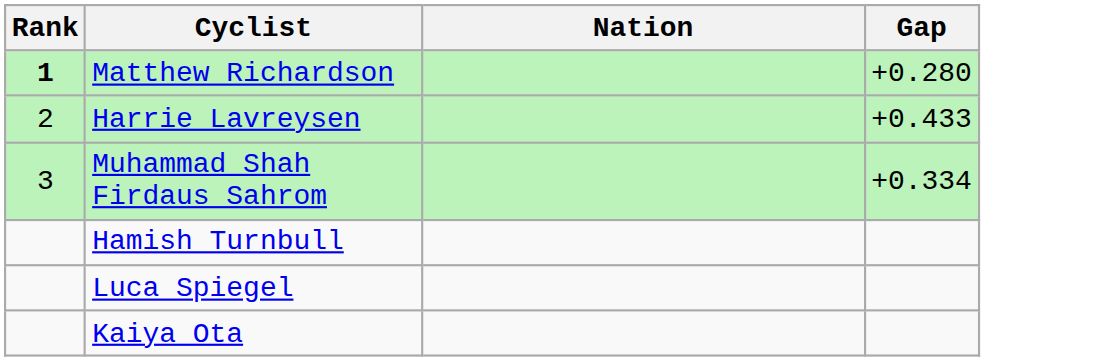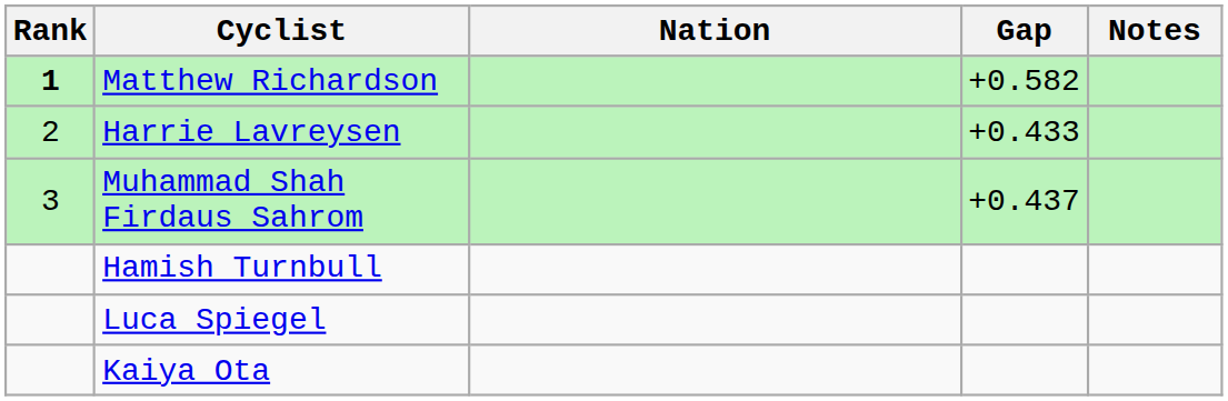 <table class="wikitable" style="text-align:center">
 <tr>
 <th width=30>Rank</th>
 <th width=150>Cyclist</th>
 <th width=200>Nation</th>
 <th width=30>Gap</th>
+<th width=50>Notes</th>
 </tr>
 <tr bgcolor=#bbf3bb>
 <td><strong>1</strong></td>
 <td align=left><a href='#'>Matthew Richardson</a></td>
 <td align=left></td>
-<td>+0.280</td>
+<td>+0.582</td>
+<td></td>
 </tr>
 <tr bgcolor=#bbf3bb>
 <td>2</td>
 <td align=left><a href='#'>Harrie Lavreysen</a></td>
 <td align=left></td>
 <td>+0.433</td>
+<td></td>
 </tr>
 <tr bgcolor=#bbf3bb>
 <td>3</td>
 <td align=left><a href='#'>Muhammad Shah Firdaus Sahrom</a></td>
 <td align=left></td>
-<td>+0.334</td>
+<td>+0.437</td>
+<td></td>
 </tr>
 <tr>
 <td></td>
 <td align=left><a href='#'>Hamish Turnbull</a></td>
 <td align=left></td>
+<td></td>
 <td></td>
 </tr>
 <tr>
 <td></td>
 <td align=left><a href='#'>Luca Spiegel</a></td>
 <td align=left></td>
 <td></td>
+<td></td>
 </tr>
 <tr>
 <td></td>
 <td align=left><a href='#'>Kaiya Ota</a></td>
 <td align=left></td>
 <td></td>
+<td></td>
 </tr>
 </table>
